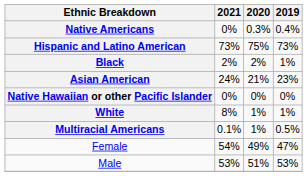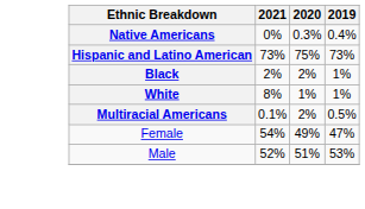 <table class="wikitable" style="text-align:center; float:right; font-size:85%; margin-left:2em; margin:auto;">
 <tr>
 <th><strong>Ethnic Breakdown</strong></th>
 <th><strong>2021</strong></th>
 <th><strong>2020</strong></th>
 <th><strong>2019</strong></th>
 </tr>
 <tr>
 <th><a href='#'>Native Americans</a></th>
 <td>0%</td>
 <td>0.3%</td>
 <td>0.4%</td>
 </tr>
 <tr>
 <th><a href='#'>Hispanic and Latino American</a></th>
 <td>73%</td>
 <td>75%</td>
 <td>73%</td>
 </tr>
 <tr>
 <th><a href='#'>Black</a></th>
 <td>2%</td>
 <td>2%</td>
 <td>1%</td>
 </tr>
 <tr>
-<th><a href='#'>Asian American</a></th>
-<td>24%</td>
-<td>21%</td>
-<td>23%</td>
-</tr>
-<tr>
-<th><a href='#'>Native Hawaiian</a> or other <a href='#'>Pacific Islander</a></th>
-<td>0%</td>
-<td>0%</td>
-<td>0%</td>
-</tr>
-<tr>
 <th><a href='#'>White</a></th>
 <td>8%</td>
 <td>1%</td>
 <td>1%</td>
 </tr>
 <tr>
 <th><a href='#'>Multiracial Americans</a></th>
 <td>0.1%</td>
-<td>1%</td>
+<td>2%</td>
 <td>0.5%</td>
 </tr>
 <tr>
 <td><a href='#'>Female</a></td>
 <td>54%</td>
 <td>49%</td>
 <td>47%</td>
 </tr>
 <tr>
 <td><a href='#'>Male</a></td>
-<td>53%</td>
+<td>52%</td>
 <td>51%</td>
 <td>53%</td>
 </tr>
 <tr>
 </tr>
 </table>
